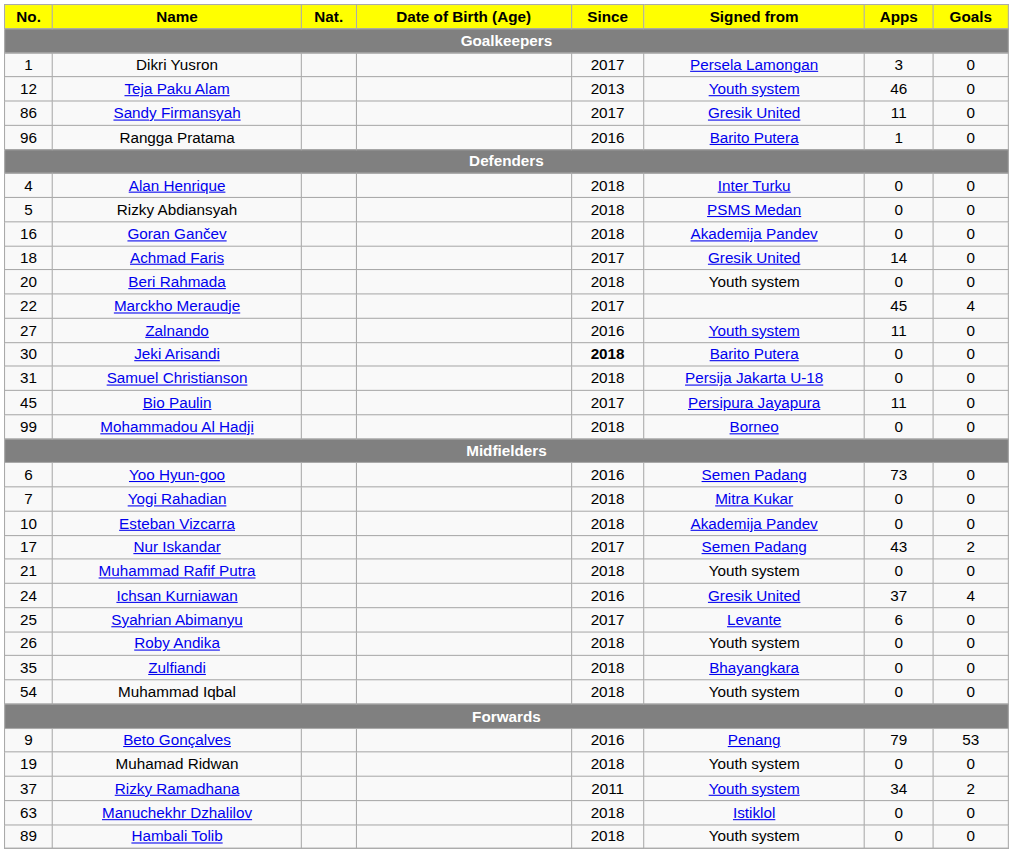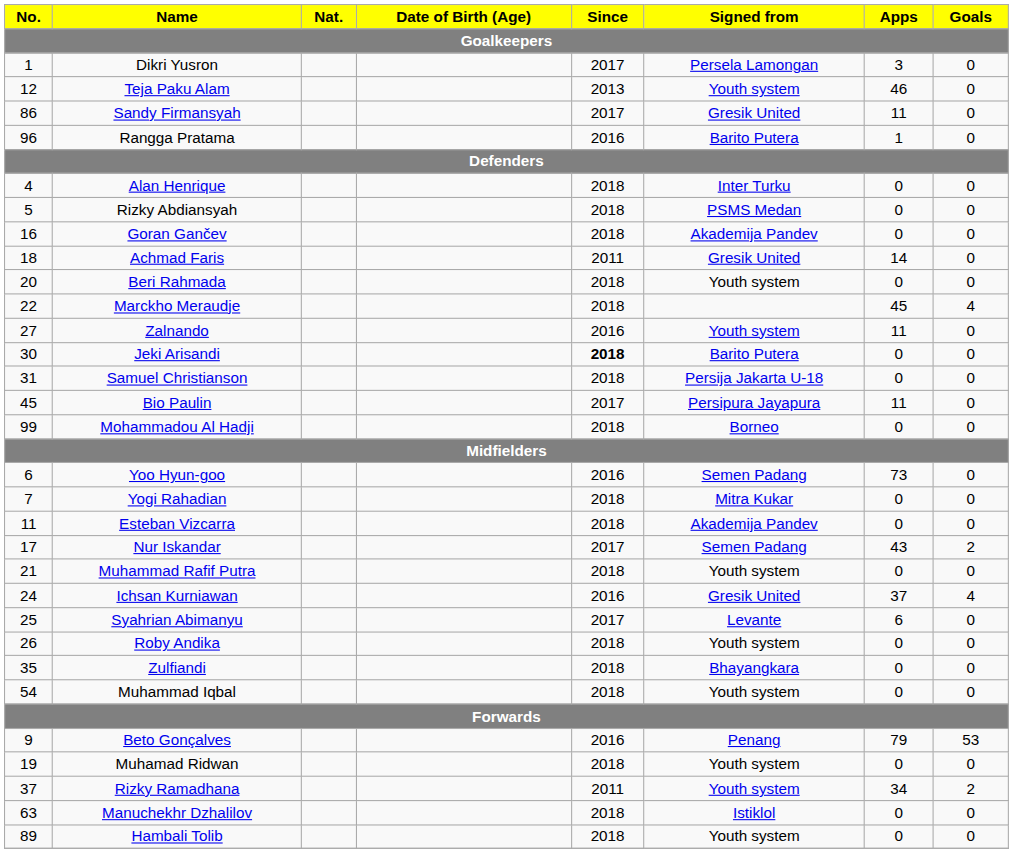 <table class="wikitable" style="text-align: center; font-size:90%; width:75%;">
 <tr>
 <th style="background:#FFFF00; color:black; text-align:center;">No.</th>
 <th style="background:#FFFF00; color:black; text-align:center;">Name</th>
 <th style="background:#FFFF00; color:black; text-align:center;">Nat.</th>
 <th style="background:#FFFF00; color:black; text-align:center;">Date of Birth (Age)</th>
 <th style="background:#FFFF00; color:black; text-align:center;">Since</th>
 <th style="background:#FFFF00; color:black; text-align:center;">Signed from</th>
 <th style="background:#FFFF00; color:black; text-align:center;">Apps</th>
 <th style="background:#FFFF00; color:black; text-align:center;">Goals</th>
 </tr>
 <tr>
 <th colspan="8" style="background:gray; color:white; text-align:center;">Goalkeepers</th>
 </tr>
 <tr>
 <td>1</td>
 <td>Dikri Yusron</td>
 <td></td>
 <td></td>
 <td>2017</td>
 <td> <a href='#'>Persela Lamongan</a></td>
 <td>3</td>
 <td>0</td>
 </tr>
 <tr>
 <td>12</td>
 <td><a href='#'>Teja Paku Alam</a></td>
 <td></td>
 <td></td>
 <td>2013</td>
 <td><a href='#'>Youth system</a></td>
 <td>46</td>
 <td>0</td>
 </tr>
 <tr>
 <td>86</td>
 <td><a href='#'>Sandy Firmansyah</a></td>
 <td></td>
 <td></td>
 <td>2017</td>
 <td> <a href='#'>Gresik United</a></td>
 <td>11</td>
 <td>0</td>
 </tr>
 <tr>
 <td>96</td>
 <td>Rangga Pratama</td>
 <td></td>
 <td></td>
 <td>2016</td>
 <td> <a href='#'>Barito Putera</a></td>
 <td>1</td>
 <td>0</td>
 </tr>
 <tr>
 <th colspan="8" style="background:gray; color:white; text-align:center;">Defenders</th>
 </tr>
 <tr>
 <td>4</td>
 <td><a href='#'>Alan Henrique</a></td>
 <td></td>
 <td></td>
 <td>2018</td>
 <td> <a href='#'>Inter Turku</a></td>
 <td>0</td>
 <td>0</td>
 </tr>
 <tr>
 <td>5</td>
 <td>Rizky Abdiansyah</td>
 <td></td>
 <td></td>
 <td>2018</td>
 <td> <a href='#'>PSMS Medan</a></td>
 <td>0</td>
 <td>0</td>
 </tr>
 <tr>
 <td>16</td>
 <td><a href='#'>Goran Gančev</a></td>
 <td></td>
 <td></td>
 <td>2018</td>
 <td> <a href='#'>Akademija Pandev</a></td>
 <td>0</td>
 <td>0</td>
 </tr>
 <tr>
 <td>18</td>
 <td><a href='#'>Achmad Faris</a></td>
 <td></td>
 <td></td>
-<td>2017</td>
+<td>2011</td>
 <td> <a href='#'>Gresik United</a></td>
 <td>14</td>
 <td>0</td>
 </tr>
 <tr>
 <td>20</td>
 <td><a href='#'>Beri Rahmada</a></td>
 <td></td>
 <td></td>
 <td>2018</td>
 <td>Youth system</td>
 <td>0</td>
 <td>0</td>
 </tr>
 <tr>
 <td>22</td>
 <td><a href='#'>Marckho Meraudje</a></td>
 <td></td>
 <td></td>
-<td>2017</td>
+<td>2018</td>
 <td></td>
 <td>45</td>
 <td>4</td>
 </tr>
 <tr>
 <td>27</td>
 <td><a href='#'>Zalnando</a></td>
 <td></td>
 <td></td>
 <td>2016</td>
 <td><a href='#'>Youth system</a></td>
 <td>11</td>
 <td>0</td>
 </tr>
 <tr>
 <td>30</td>
 <td><a href='#'>Jeki Arisandi</a></td>
 <td></td>
 <td></td>
 <td><strong>2018</strong></td>
 <td> <a href='#'>Barito Putera</a></td>
 <td>0</td>
 <td>0</td>
 </tr>
 <tr>
 <td>31</td>
 <td><a href='#'>Samuel Christianson</a></td>
 <td></td>
 <td></td>
 <td>2018</td>
 <td> <a href='#'>Persija Jakarta U-18</a></td>
 <td>0</td>
 <td>0</td>
 </tr>
 <tr>
 <td>45</td>
 <td><a href='#'>Bio Paulin</a></td>
 <td></td>
 <td></td>
 <td>2017</td>
 <td> <a href='#'>Persipura Jayapura</a></td>
 <td>11</td>
 <td>0</td>
 </tr>
 <tr>
 <td>99</td>
 <td><a href='#'>Mohammadou Al Hadji</a></td>
 <td></td>
 <td></td>
 <td>2018</td>
 <td> <a href='#'>Borneo</a></td>
 <td>0</td>
 <td>0</td>
 </tr>
 <tr>
 <th colspan="8" style="background:gray; color:white; text-align:center;">Midfielders</th>
 </tr>
 <tr>
 <td>6</td>
 <td><a href='#'>Yoo Hyun-goo</a></td>
 <td></td>
 <td></td>
 <td>2016</td>
 <td> <a href='#'>Semen Padang</a></td>
 <td>73</td>
 <td>0</td>
 </tr>
 <tr>
 <td>7</td>
 <td><a href='#'>Yogi Rahadian</a></td>
 <td></td>
 <td></td>
 <td>2018</td>
 <td> <a href='#'>Mitra Kukar</a></td>
 <td>0</td>
 <td>0</td>
 </tr>
 <tr>
-<td>10</td>
+<td>11</td>
 <td><a href='#'>Esteban Vizcarra</a></td>
 <td></td>
 <td></td>
 <td>2018</td>
 <td> <a href='#'>Akademija Pandev</a></td>
 <td>0</td>
 <td>0</td>
 </tr>
 <tr>
 <td>17</td>
 <td><a href='#'>Nur Iskandar</a></td>
 <td></td>
 <td></td>
 <td>2017</td>
 <td> <a href='#'>Semen Padang</a></td>
 <td>43</td>
 <td>2</td>
 </tr>
 <tr>
 <td>21</td>
 <td><a href='#'>Muhammad Rafif Putra</a></td>
 <td></td>
 <td></td>
 <td>2018</td>
 <td>Youth system</td>
 <td>0</td>
 <td>0</td>
 </tr>
 <tr>
 <td>24</td>
 <td><a href='#'>Ichsan Kurniawan</a></td>
 <td></td>
 <td></td>
 <td>2016</td>
 <td> <a href='#'>Gresik United</a></td>
 <td>37</td>
 <td>4</td>
 </tr>
 <tr>
 <td>25</td>
 <td><a href='#'>Syahrian Abimanyu</a></td>
 <td></td>
 <td></td>
 <td>2017</td>
 <td> <a href='#'>Levante</a></td>
 <td>6</td>
 <td>0</td>
 </tr>
 <tr>
 <td>26</td>
 <td><a href='#'>Roby Andika</a></td>
 <td></td>
 <td></td>
 <td>2018</td>
 <td>Youth system</td>
 <td>0</td>
 <td>0</td>
 </tr>
 <tr>
 <td>35</td>
 <td><a href='#'>Zulfiandi</a></td>
 <td></td>
 <td></td>
 <td>2018</td>
 <td> <a href='#'>Bhayangkara</a></td>
 <td>0</td>
 <td>0</td>
 </tr>
 <tr>
 <td>54</td>
 <td>Muhammad Iqbal</td>
 <td></td>
 <td></td>
 <td>2018</td>
 <td>Youth system</td>
 <td>0</td>
 <td>0</td>
 </tr>
 <tr>
 <th colspan="8" style="background:gray; color:white; text-align:center;">Forwards</th>
 </tr>
 <tr>
 <td>9</td>
 <td><a href='#'>Beto Gonçalves</a></td>
 <td></td>
 <td></td>
 <td>2016</td>
 <td> <a href='#'>Penang</a></td>
 <td>79</td>
 <td>53</td>
 </tr>
 <tr>
 <td>19</td>
 <td>Muhamad Ridwan</td>
 <td></td>
 <td></td>
 <td>2018</td>
 <td>Youth system</td>
 <td>0</td>
 <td>0</td>
 </tr>
 <tr>
 <td>37</td>
 <td><a href='#'>Rizky Ramadhana</a></td>
 <td></td>
 <td></td>
 <td>2011</td>
 <td><a href='#'>Youth system</a></td>
 <td>34</td>
 <td>2  </td>
 </tr>
 <tr>
 <td>63</td>
 <td><a href='#'>Manuchekhr Dzhalilov</a></td>
 <td></td>
 <td></td>
 <td>2018</td>
 <td> <a href='#'>Istiklol</a></td>
 <td>0</td>
 <td>0</td>
 </tr>
 <tr>
 <td>89</td>
 <td><a href='#'>Hambali Tolib</a></td>
 <td></td>
 <td></td>
 <td>2018</td>
 <td>Youth system</td>
 <td>0</td>
 <td>0</td>
 </tr>
 <tr>
 </tr>
 </table>
